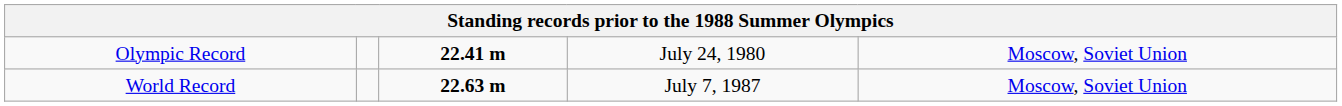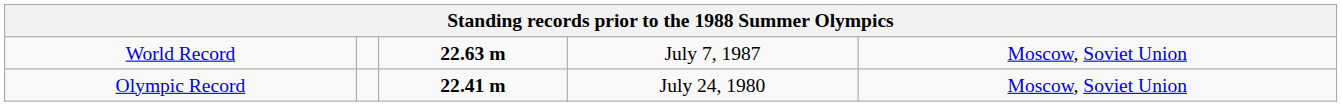 <table class="wikitable" style=" text-align:center; font-size:110%;" width="95%">
 <tr>
 <th colspan="5">Standing records prior to the 1988 Summer Olympics</th>
+</tr>
+<tr>
+<td><a href='#'>World Record</a></td>
+<td></td>
+<td><strong>22.63 m </strong></td>
+<td>July 7, 1987</td>
+<td> <a href='#'>Moscow</a>, <a href='#'>Soviet Union</a></td>
 </tr>
 <tr>
 <td><a href='#'>Olympic Record</a></td>
 <td></td>
 <td><strong>22.41 m </strong></td>
 <td>July 24, 1980</td>
 <td> <a href='#'>Moscow</a>, <a href='#'>Soviet Union</a></td>
 </tr>
-<tr>
-<td><a href='#'>World Record</a></td>
-<td></td>
-<td><strong>22.63 m </strong></td>
-<td>July 7, 1987</td>
-<td> <a href='#'>Moscow</a>, <a href='#'>Soviet Union</a></td>
-</tr>
 </table>
